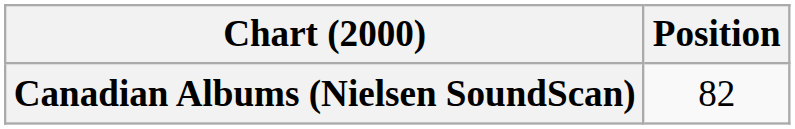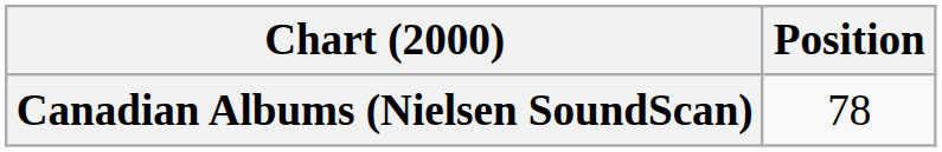 <table class="wikitable plainrowheaders" style="text-align:center;">
 <tr>
 <th scope="col">Chart (2000)</th>
 <th scope="col">Position</th>
 </tr>
 <tr>
 <th scope="row">Canadian Albums (Nielsen SoundScan)</th>
-<td>82</td>
+<td>78</td>
 </tr>
 </table>
